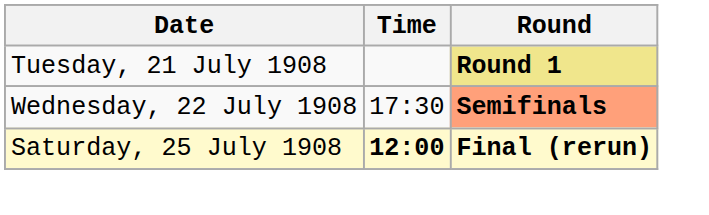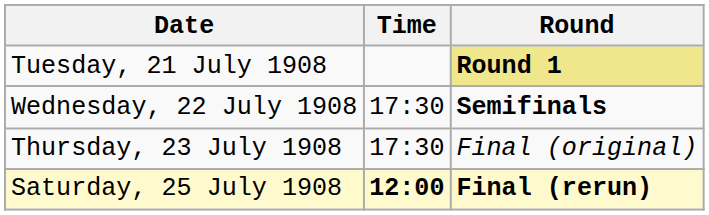 <table class="wikitable">
 <tr>
 <th>Date</th>
 <th>Time</th>
 <th>Round</th>
 </tr>
 <tr>
 <td>Tuesday, 21 July 1908</td>
 <td></td>
 <td style="background: khaki;"><strong>Round 1</strong></td>
 </tr>
 <tr>
 <td>Wednesday, 22 July 1908</td>
 <td>17:30</td>
-<td style="background: lightsalmon;"><strong>Semifinals</strong></td>
+<td><strong>Semifinals</strong></td>
+</tr>
+<tr>
+<td>Thursday, 23 July 1908</td>
+<td>17:30</td>
+<td><em>Final (original)</em></td>
 </tr>
 <tr>
 <td style=background:lemonchiffon>Saturday, 25 July 1908</td>
 <td style=background:lemonchiffon><strong>12:00</strong></td>
 <td style=background:lemonchiffon><strong>Final (rerun)</strong></td>
 </tr>
 </table>
